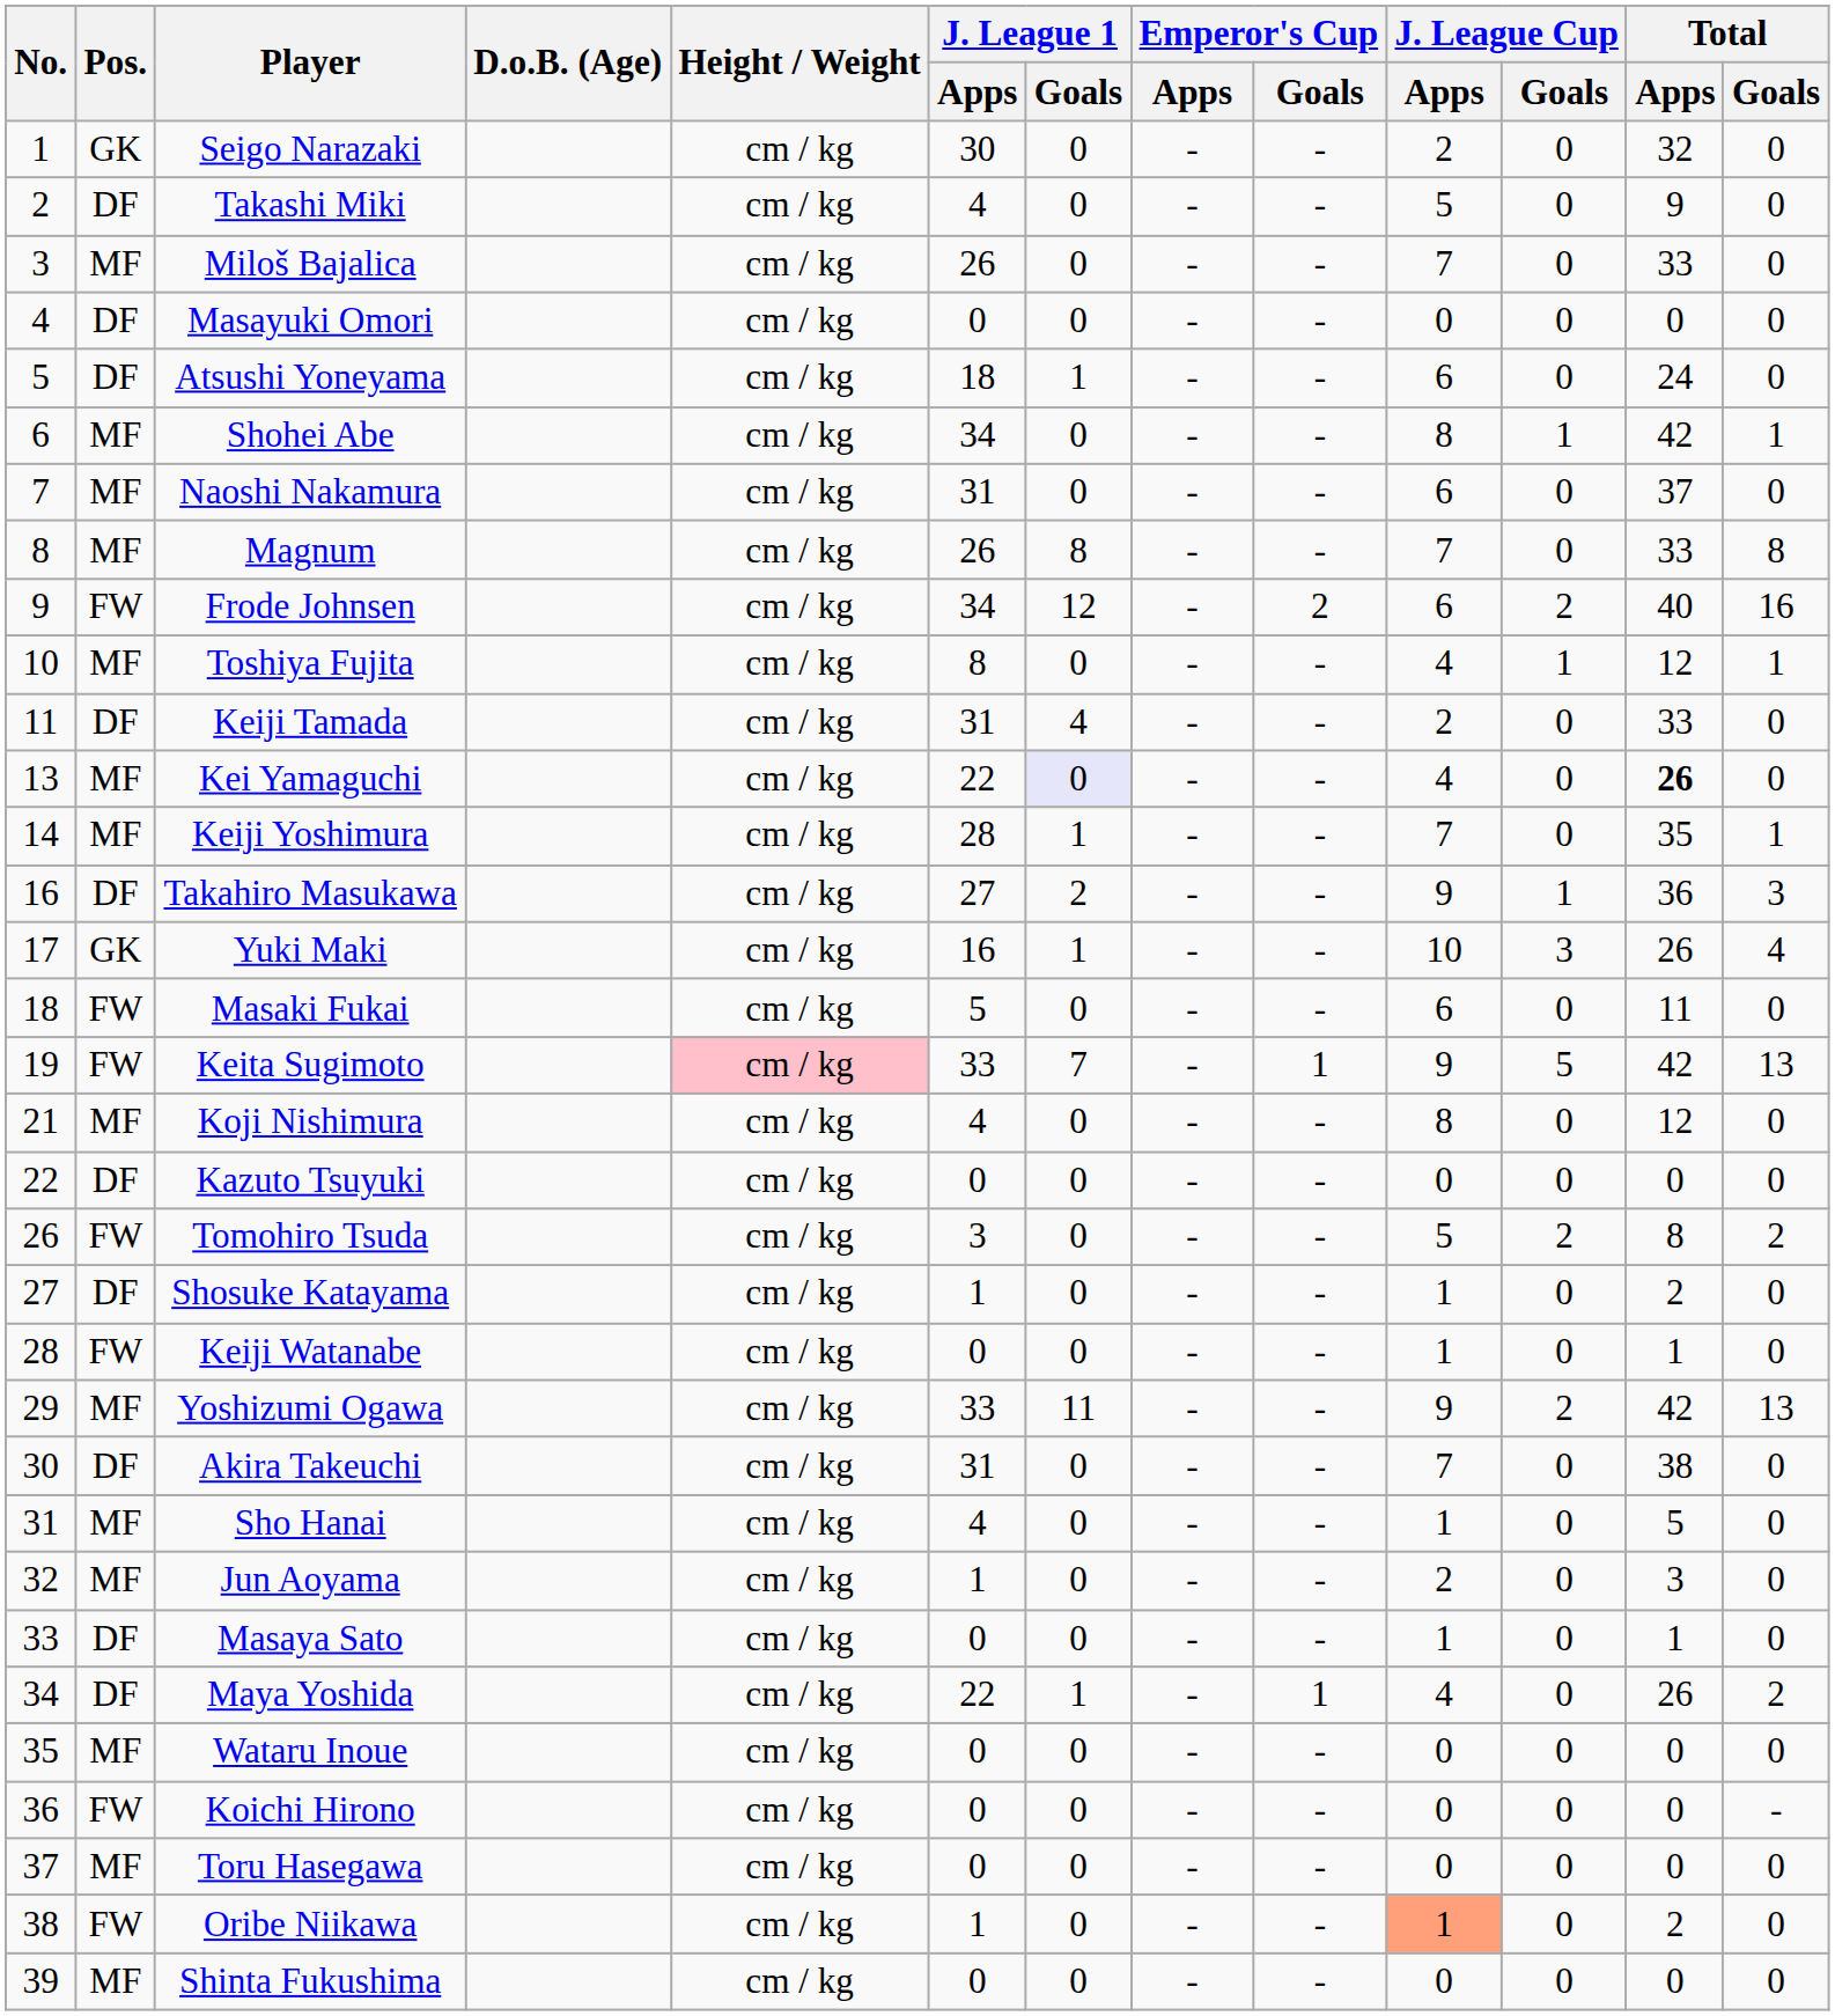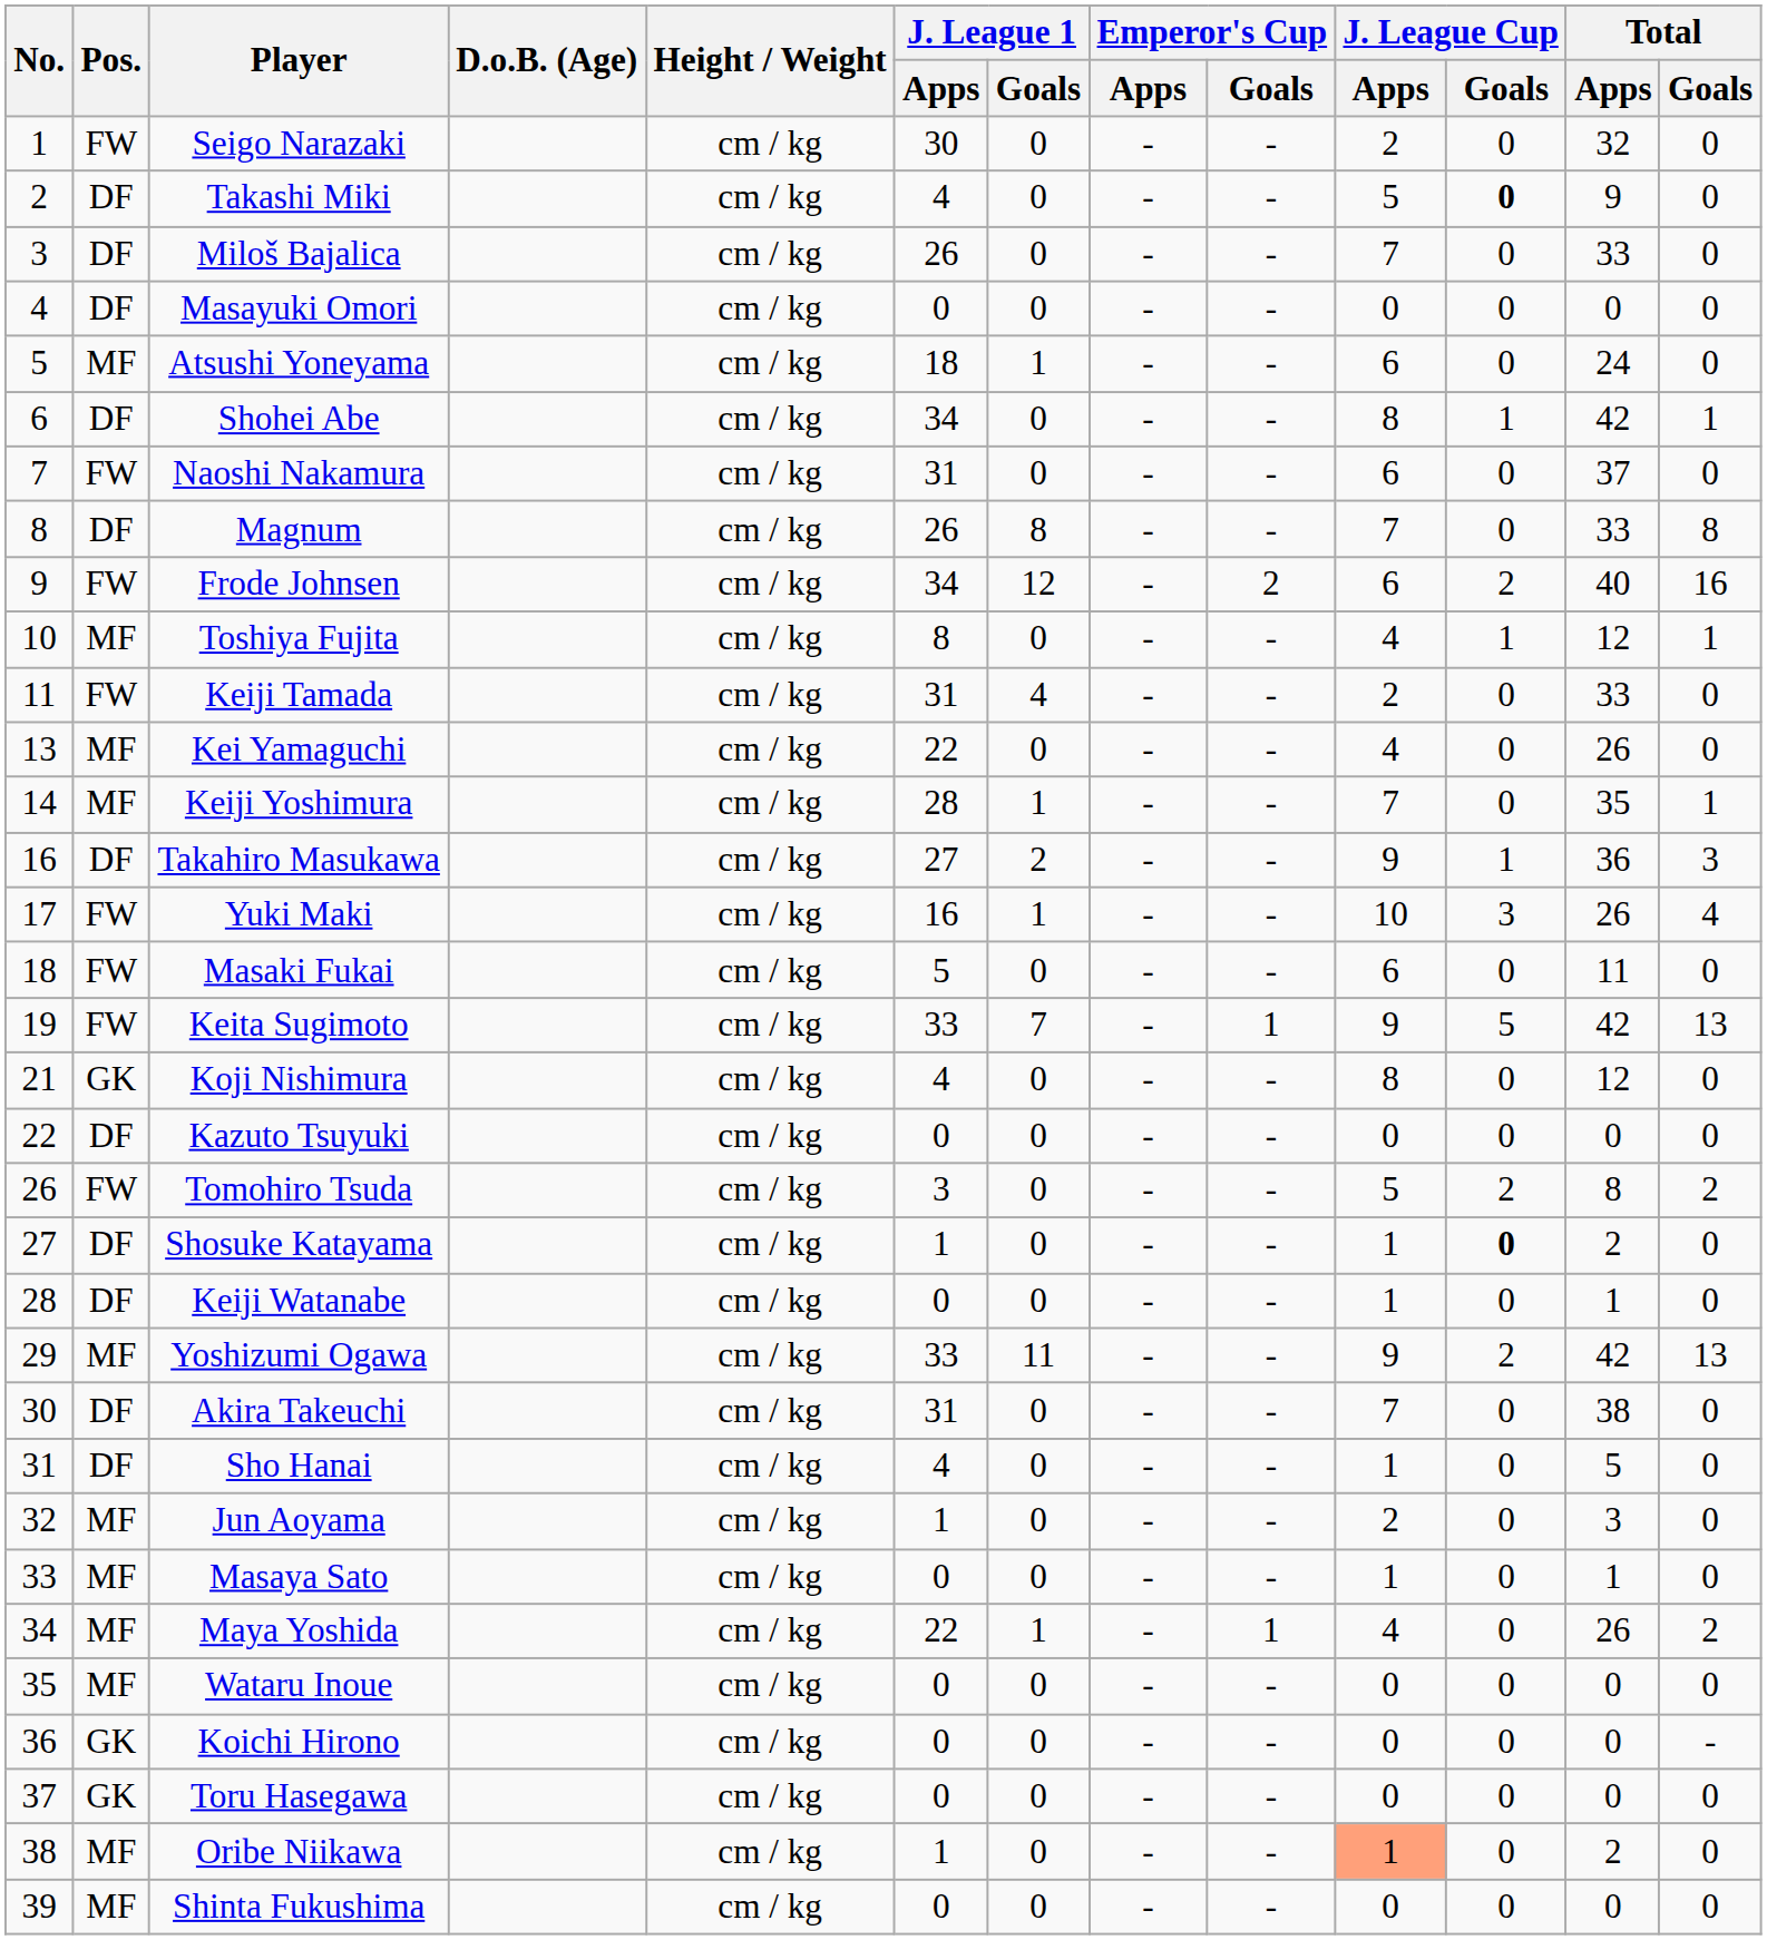 <table class="wikitable" style="text-align:center;">
 <tr>
 <th rowspan="2">No.</th>
 <th rowspan="2">Pos.</th>
 <th rowspan="2">Player</th>
 <th rowspan="2">D.o.B. (Age)</th>
 <th rowspan="2">Height / Weight</th>
 <th colspan="2"><a href='#'>J. League 1</a></th>
 <th colspan="2"><a href='#'>Emperor's Cup</a></th>
 <th colspan="2"><a href='#'>J. League Cup</a></th>
 <th colspan="2">Total</th>
 </tr>
 <tr>
 <th>Apps</th>
 <th>Goals</th>
 <th>Apps</th>
 <th>Goals</th>
 <th>Apps</th>
 <th>Goals</th>
 <th>Apps</th>
 <th>Goals</th>
 </tr>
 <tr>
 <td>1</td>
-<td>GK</td>
+<td>FW</td>
 <td><a href='#'>Seigo Narazaki</a></td>
 <td></td>
 <td>cm / kg</td>
 <td>30</td>
 <td>0</td>
 <td>-</td>
 <td>-</td>
 <td>2</td>
 <td>0</td>
 <td>32</td>
 <td>0</td>
 </tr>
 <tr>
 <td>2</td>
 <td>DF</td>
 <td><a href='#'>Takashi Miki</a></td>
 <td></td>
 <td>cm / kg</td>
 <td>4</td>
 <td>0</td>
 <td>-</td>
 <td>-</td>
 <td>5</td>
-<td>0</td>
+<td><strong>0</strong></td>
 <td>9</td>
 <td>0</td>
 </tr>
 <tr>
 <td>3</td>
-<td>MF</td>
+<td>DF</td>
 <td><a href='#'>Miloš Bajalica</a></td>
 <td></td>
 <td>cm / kg</td>
 <td>26</td>
 <td>0</td>
 <td>-</td>
 <td>-</td>
 <td>7</td>
 <td>0</td>
 <td>33</td>
 <td>0</td>
 </tr>
 <tr>
 <td>4</td>
 <td>DF</td>
 <td><a href='#'>Masayuki Omori</a></td>
 <td></td>
 <td>cm / kg</td>
 <td>0</td>
 <td>0</td>
 <td>-</td>
 <td>-</td>
 <td>0</td>
 <td>0</td>
 <td>0</td>
 <td>0</td>
 </tr>
 <tr>
 <td>5</td>
-<td>DF</td>
+<td>MF</td>
 <td><a href='#'>Atsushi Yoneyama</a></td>
 <td></td>
 <td>cm / kg</td>
 <td>18</td>
 <td>1</td>
 <td>-</td>
 <td>-</td>
 <td>6</td>
 <td>0</td>
 <td>24</td>
 <td>0</td>
 </tr>
 <tr>
 <td>6</td>
-<td>MF</td>
+<td>DF</td>
 <td><a href='#'>Shohei Abe</a></td>
 <td></td>
 <td>cm / kg</td>
 <td>34</td>
 <td>0</td>
 <td>-</td>
 <td>-</td>
 <td>8</td>
 <td>1</td>
 <td>42</td>
 <td>1</td>
 </tr>
 <tr>
 <td>7</td>
-<td>MF</td>
+<td>FW</td>
 <td><a href='#'>Naoshi Nakamura</a></td>
 <td></td>
 <td>cm / kg</td>
 <td>31</td>
 <td>0</td>
 <td>-</td>
 <td>-</td>
 <td>6</td>
 <td>0</td>
 <td>37</td>
 <td>0</td>
 </tr>
 <tr>
 <td>8</td>
-<td>MF</td>
+<td>DF</td>
 <td><a href='#'>Magnum</a></td>
 <td></td>
 <td>cm / kg</td>
 <td>26</td>
 <td>8</td>
 <td>-</td>
 <td>-</td>
 <td>7</td>
 <td>0</td>
 <td>33</td>
 <td>8</td>
 </tr>
 <tr>
 <td>9</td>
 <td>FW</td>
 <td><a href='#'>Frode Johnsen</a></td>
 <td></td>
 <td>cm / kg</td>
 <td>34</td>
 <td>12</td>
 <td>-</td>
 <td>2</td>
 <td>6</td>
 <td>2</td>
 <td>40</td>
 <td>16</td>
 </tr>
 <tr>
 <td>10</td>
 <td>MF</td>
 <td><a href='#'>Toshiya Fujita</a></td>
 <td></td>
 <td>cm / kg</td>
 <td>8</td>
 <td>0</td>
 <td>-</td>
 <td>-</td>
 <td>4</td>
 <td>1</td>
 <td>12</td>
 <td>1</td>
 </tr>
 <tr>
 <td>11</td>
-<td>DF</td>
+<td>FW</td>
 <td><a href='#'>Keiji Tamada</a></td>
 <td></td>
 <td>cm / kg</td>
 <td>31</td>
 <td>4</td>
 <td>-</td>
 <td>-</td>
 <td>2</td>
 <td>0</td>
 <td>33</td>
 <td>0</td>
 </tr>
 <tr>
 <td>13</td>
 <td>MF</td>
 <td><a href='#'>Kei Yamaguchi</a></td>
 <td></td>
 <td>cm / kg</td>
 <td>22</td>
-<td style="background: lavender;">0</td>
+<td>0</td>
 <td>-</td>
 <td>-</td>
 <td>4</td>
 <td>0</td>
-<td><strong>26</strong></td>
+<td>26</td>
 <td>0</td>
 </tr>
 <tr>
 <td>14</td>
 <td>MF</td>
 <td><a href='#'>Keiji Yoshimura</a></td>
 <td></td>
 <td>cm / kg</td>
 <td>28</td>
 <td>1</td>
 <td>-</td>
 <td>-</td>
 <td>7</td>
 <td>0</td>
 <td>35</td>
 <td>1</td>
 </tr>
 <tr>
 <td>16</td>
 <td>DF</td>
 <td><a href='#'>Takahiro Masukawa</a></td>
 <td></td>
 <td>cm / kg</td>
 <td>27</td>
 <td>2</td>
 <td>-</td>
 <td>-</td>
 <td>9</td>
 <td>1</td>
 <td>36</td>
 <td>3</td>
 </tr>
 <tr>
 <td>17</td>
-<td>GK</td>
+<td>FW</td>
 <td><a href='#'>Yuki Maki</a></td>
 <td></td>
 <td>cm / kg</td>
 <td>16</td>
 <td>1</td>
 <td>-</td>
 <td>-</td>
 <td>10</td>
 <td>3</td>
 <td>26</td>
 <td>4</td>
 </tr>
 <tr>
 <td>18</td>
 <td>FW</td>
 <td><a href='#'>Masaki Fukai</a></td>
 <td></td>
 <td>cm / kg</td>
 <td>5</td>
 <td>0</td>
 <td>-</td>
 <td>-</td>
 <td>6</td>
 <td>0</td>
 <td>11</td>
 <td>0</td>
 </tr>
 <tr>
 <td>19</td>
 <td>FW</td>
 <td><a href='#'>Keita Sugimoto</a></td>
 <td></td>
-<td style="background: pink;">cm / kg</td>
+<td>cm / kg</td>
 <td>33</td>
 <td>7</td>
 <td>-</td>
 <td>1</td>
 <td>9</td>
 <td>5</td>
 <td>42</td>
 <td>13</td>
 </tr>
 <tr>
 <td>21</td>
-<td>MF</td>
+<td>GK</td>
 <td><a href='#'>Koji Nishimura</a></td>
 <td></td>
 <td>cm / kg</td>
 <td>4</td>
 <td>0</td>
 <td>-</td>
 <td>-</td>
 <td>8</td>
 <td>0</td>
 <td>12</td>
 <td>0</td>
 </tr>
 <tr>
 <td>22</td>
 <td>DF</td>
 <td><a href='#'>Kazuto Tsuyuki</a></td>
 <td></td>
 <td>cm / kg</td>
 <td>0</td>
 <td>0</td>
 <td>-</td>
 <td>-</td>
 <td>0</td>
 <td>0</td>
 <td>0</td>
 <td>0</td>
 </tr>
 <tr>
 <td>26</td>
 <td>FW</td>
 <td><a href='#'>Tomohiro Tsuda</a></td>
 <td></td>
 <td>cm / kg</td>
 <td>3</td>
 <td>0</td>
 <td>-</td>
 <td>-</td>
 <td>5</td>
 <td>2</td>
 <td>8</td>
 <td>2</td>
 </tr>
 <tr>
 <td>27</td>
 <td>DF</td>
 <td><a href='#'>Shosuke Katayama</a></td>
 <td></td>
 <td>cm / kg</td>
 <td>1</td>
 <td>0</td>
 <td>-</td>
 <td>-</td>
 <td>1</td>
-<td>0</td>
+<td><strong>0</strong></td>
 <td>2</td>
 <td>0</td>
 </tr>
 <tr>
 <td>28</td>
-<td>FW</td>
+<td>DF</td>
 <td><a href='#'>Keiji Watanabe</a></td>
 <td></td>
 <td>cm / kg</td>
 <td>0</td>
 <td>0</td>
 <td>-</td>
 <td>-</td>
 <td>1</td>
 <td>0</td>
 <td>1</td>
 <td>0</td>
 </tr>
 <tr>
 <td>29</td>
 <td>MF</td>
 <td><a href='#'>Yoshizumi Ogawa</a></td>
 <td></td>
 <td>cm / kg</td>
 <td>33</td>
 <td>11</td>
 <td>-</td>
 <td>-</td>
 <td>9</td>
 <td>2</td>
 <td>42</td>
 <td>13</td>
 </tr>
 <tr>
 <td>30</td>
 <td>DF</td>
 <td><a href='#'>Akira Takeuchi</a></td>
 <td></td>
 <td>cm / kg</td>
 <td>31</td>
 <td>0</td>
 <td>-</td>
 <td>-</td>
 <td>7</td>
 <td>0</td>
 <td>38</td>
 <td>0</td>
 </tr>
 <tr>
 <td>31</td>
-<td>MF</td>
+<td>DF</td>
 <td><a href='#'>Sho Hanai</a></td>
 <td></td>
 <td>cm / kg</td>
 <td>4</td>
 <td>0</td>
 <td>-</td>
 <td>-</td>
 <td>1</td>
 <td>0</td>
 <td>5</td>
 <td>0</td>
 </tr>
 <tr>
 <td>32</td>
 <td>MF</td>
 <td><a href='#'>Jun Aoyama</a></td>
 <td></td>
 <td>cm / kg</td>
 <td>1</td>
 <td>0</td>
 <td>-</td>
 <td>-</td>
 <td>2</td>
 <td>0</td>
 <td>3</td>
 <td>0</td>
 </tr>
 <tr>
 <td>33</td>
-<td>DF</td>
+<td>MF</td>
 <td><a href='#'>Masaya Sato</a></td>
 <td></td>
 <td>cm / kg</td>
 <td>0</td>
 <td>0</td>
 <td>-</td>
 <td>-</td>
 <td>1</td>
 <td>0</td>
 <td>1</td>
 <td>0</td>
 </tr>
 <tr>
 <td>34</td>
-<td>DF</td>
+<td>MF</td>
 <td><a href='#'>Maya Yoshida</a></td>
 <td></td>
 <td>cm / kg</td>
 <td>22</td>
 <td>1</td>
 <td>-</td>
 <td>1</td>
 <td>4</td>
 <td>0</td>
 <td>26</td>
 <td>2</td>
 </tr>
 <tr>
 <td>35</td>
 <td>MF</td>
 <td><a href='#'>Wataru Inoue</a></td>
 <td></td>
 <td>cm / kg</td>
 <td>0</td>
 <td>0</td>
 <td>-</td>
 <td>-</td>
 <td>0</td>
 <td>0</td>
 <td>0</td>
 <td>0</td>
 </tr>
 <tr>
 <td>36</td>
-<td>FW</td>
+<td>GK</td>
 <td><a href='#'>Koichi Hirono</a></td>
 <td></td>
 <td>cm / kg</td>
 <td>0</td>
 <td>0</td>
 <td>-</td>
 <td>-</td>
 <td>0</td>
 <td>0</td>
 <td>0</td>
 <td>-</td>
 </tr>
 <tr>
 <td>37</td>
-<td>MF</td>
+<td>GK</td>
 <td><a href='#'>Toru Hasegawa</a></td>
 <td></td>
 <td>cm / kg</td>
 <td>0</td>
 <td>0</td>
 <td>-</td>
 <td>-</td>
 <td>0</td>
 <td>0</td>
 <td>0</td>
 <td>0</td>
 </tr>
 <tr>
 <td>38</td>
-<td>FW</td>
+<td>MF</td>
 <td><a href='#'>Oribe Niikawa</a></td>
 <td></td>
 <td>cm / kg</td>
 <td>1</td>
 <td>0</td>
 <td>-</td>
 <td>-</td>
 <td style="background: lightsalmon;">1</td>
 <td>0</td>
 <td>2</td>
 <td>0</td>
 </tr>
 <tr>
 <td>39</td>
 <td>MF</td>
 <td><a href='#'>Shinta Fukushima</a></td>
 <td></td>
 <td>cm / kg</td>
 <td>0</td>
 <td>0</td>
 <td>-</td>
 <td>-</td>
 <td>0</td>
 <td>0</td>
 <td>0</td>
 <td>0</td>
 </tr>
 </table>
